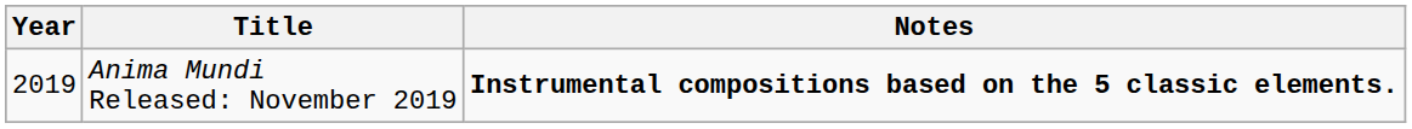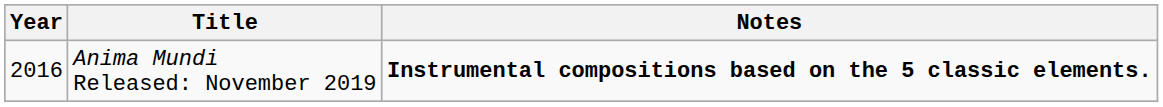 <table class="wikitable">
 <tr>
 <th>Year</th>
 <th>Title</th>
 <th>Notes</th>
 </tr>
 <tr>
-<td>2019</td>
+<td>2016</td>
 <td><em>Anima Mundi</em><br>Released: November 2019</td>
 <td><strong>Instrumental compositions based on the 5 classic elements.</strong></td>
 </tr>
 </table>
